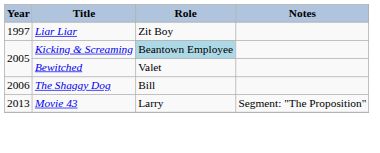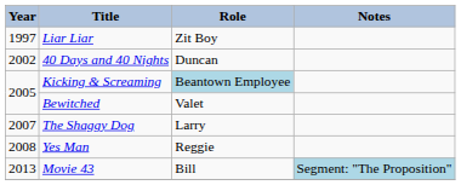 <table class="wikitable">
 <tr>
 <th style="background:#B0C4DE;">Year</th>
 <th style="background:#B0C4DE;">Title</th>
 <th style="background:#B0C4DE;">Role</th>
 <th style="background:#B0C4DE;">Notes</th>
 </tr>
 <tr>
 <td>1997</td>
 <td><em><a href='#'>Liar Liar</a></em></td>
 <td>Zit Boy</td>
 <td></td>
 </tr>
 <tr>
+<td>2002</td>
+<td><em><a href='#'>40 Days and 40 Nights</a></em></td>
+<td>Duncan</td>
+<td></td>
+</tr>
+<tr>
 <td rowspan="2">2005</td>
 <td><em><a href='#'>Kicking & Screaming</a></em></td>
 <td style="background: lightblue;">Beantown Employee</td>
 <td></td>
 </tr>
 <tr>
 <td><em><a href='#'>Bewitched</a></em></td>
 <td>Valet</td>
 <td></td>
 </tr>
 <tr>
-<td>2006</td>
+<td>2007</td>
 <td><em><a href='#'>The Shaggy Dog</a></em></td>
-<td>Bill</td>
+<td>Larry</td>
+<td></td>
+</tr>
+<tr>
+<td>2008</td>
+<td><em><a href='#'>Yes Man</a></em></td>
+<td>Reggie</td>
 <td></td>
 </tr>
 <tr>
 <td>2013</td>
 <td><em><a href='#'>Movie 43</a></em></td>
-<td>Larry</td>
-<td>Segment: "The Proposition"</td>
+<td>Bill</td>
+<td style="background: lightblue;">Segment: "The Proposition"</td>
 </tr>
 <tr>
 </tr>
 </table>
